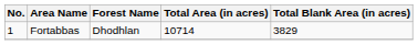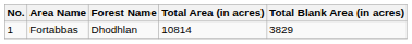 <table class="wikitable">
 <tr>
 <th>No.</th>
 <th>Area Name</th>
 <th>Forest Name</th>
 <th>Total Area (in acres)</th>
 <th>Total Blank Area (in acres)</th>
 </tr>
 <tr>
 <td>1</td>
 <td>Fortabbas</td>
 <td>Dhodhlan</td>
-<td>10714</td>
+<td>10814</td>
 <td>3829</td>
 </tr>
 <tr>
 </tr>
 </table>
